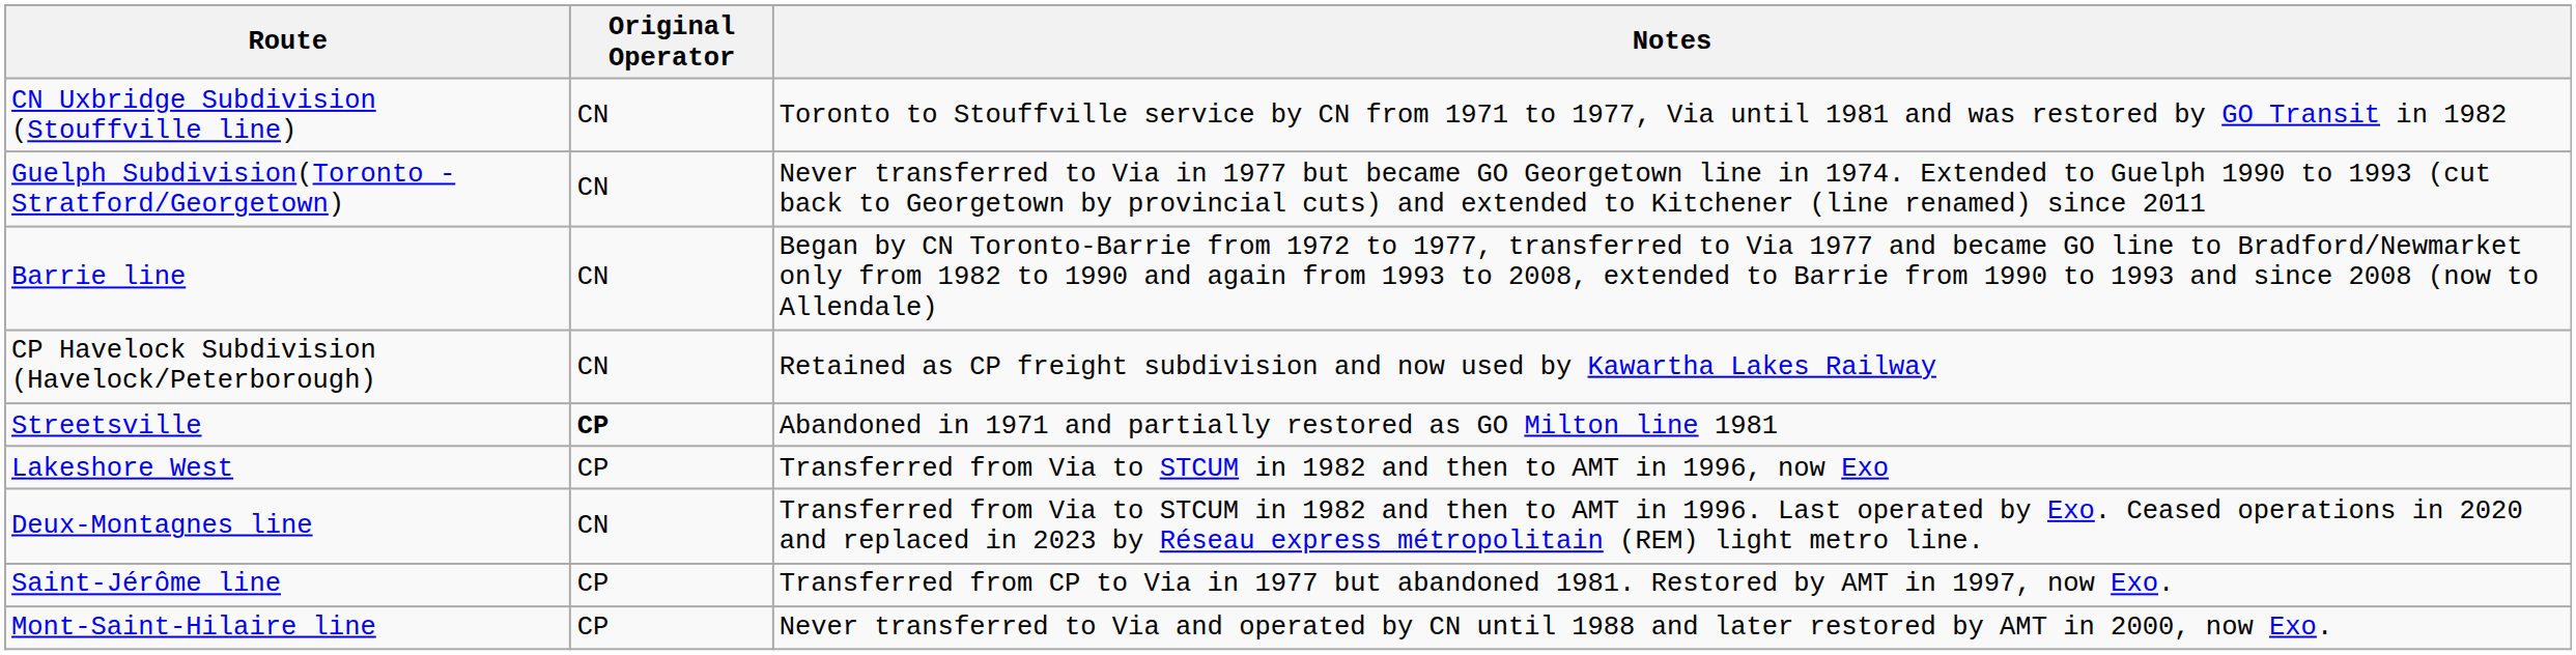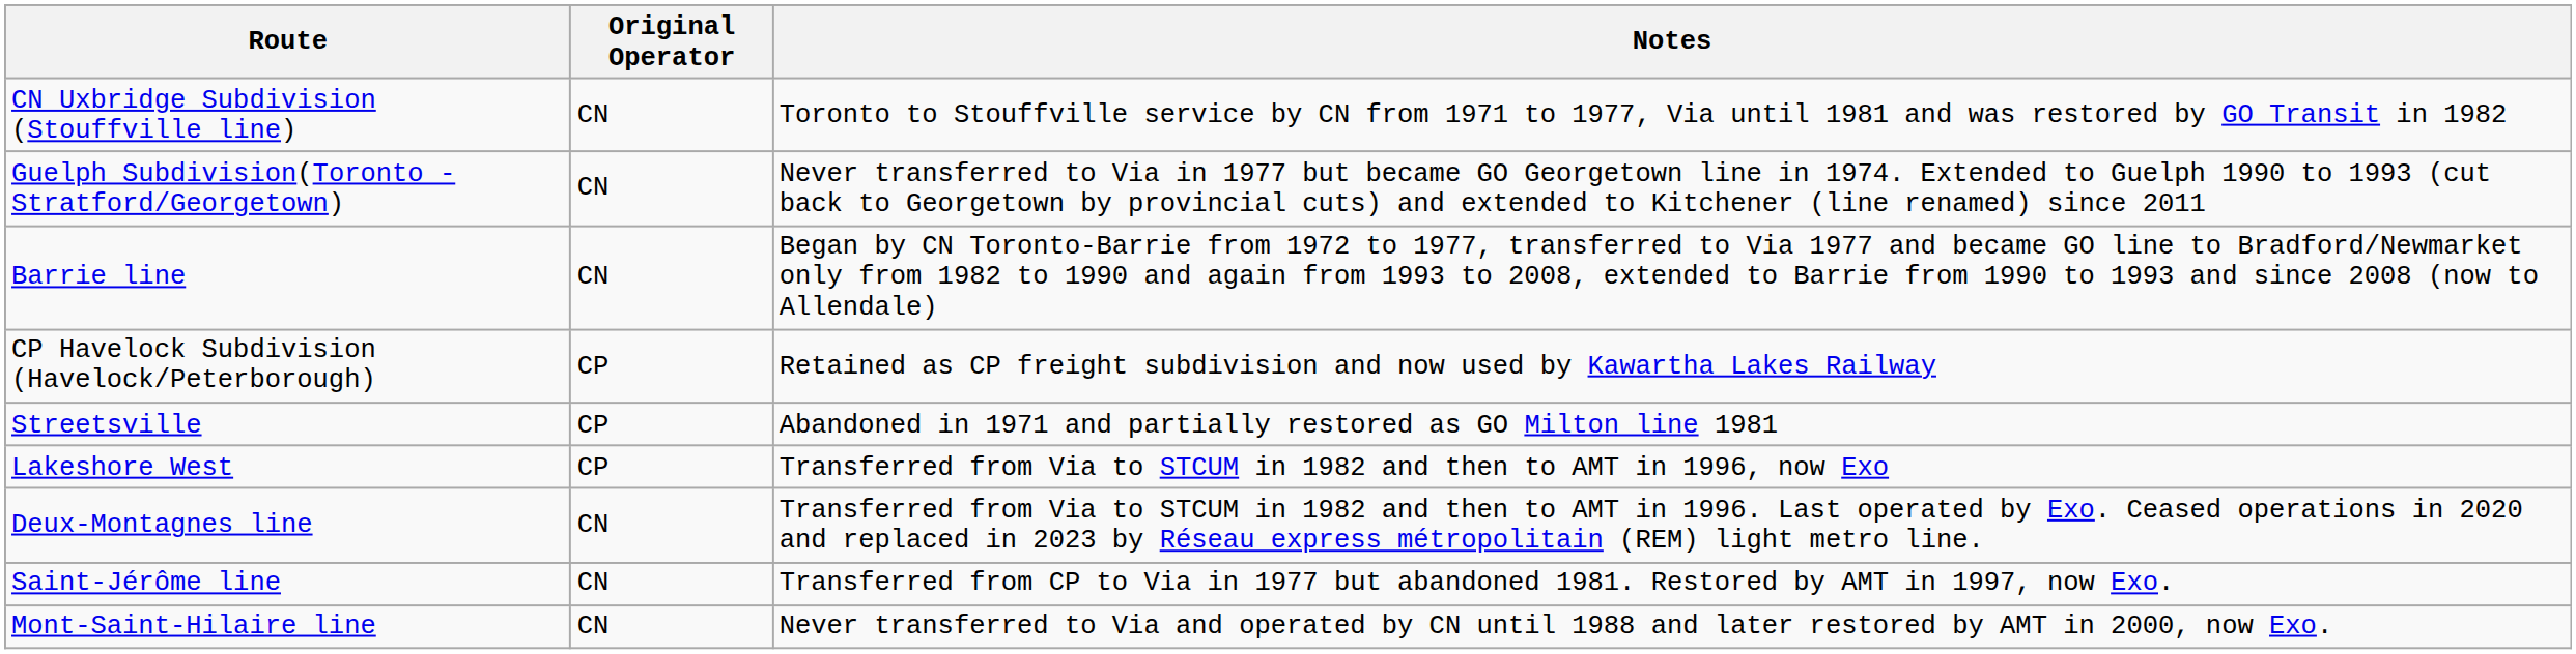 <table class="wikitable" style="width: 100%;">
 <tr>
 <th>Route</th>
 <th>Original Operator</th>
 <th>Notes</th>
 </tr>
 <tr>
 <td><a href='#'>CN Uxbridge Subdivision</a> (<a href='#'>Stouffville line</a>)</td>
 <td>CN</td>
 <td>Toronto to Stouffville service by CN from 1971 to 1977, Via until 1981 and was restored by <a href='#'>GO Transit</a> in 1982</td>
 </tr>
 <tr>
 <td><a href='#'>Guelph Subdivision</a>(<a href='#'>Toronto - Stratford/Georgetown</a>)</td>
 <td>CN</td>
 <td>Never transferred to Via in 1977 but became GO Georgetown line in 1974. Extended to Guelph 1990 to 1993 (cut back to Georgetown by provincial cuts) and extended to Kitchener (line renamed) since 2011</td>
 </tr>
 <tr>
 <td><a href='#'>Barrie line</a></td>
 <td>CN</td>
 <td>Began by CN Toronto-Barrie from 1972 to 1977, transferred to Via 1977 and became GO line to Bradford/Newmarket only from 1982 to 1990 and again from 1993 to 2008, extended to Barrie from 1990 to 1993 and since 2008 (now to Allendale)</td>
 </tr>
 <tr>
 <td>CP Havelock Subdivision (Havelock/Peterborough)</td>
-<td>CN</td>
+<td>CP</td>
 <td>Retained as CP freight subdivision and now used by <a href='#'>Kawartha Lakes Railway</a></td>
 </tr>
 <tr>
 <td><a href='#'>Streetsville</a></td>
-<td><strong>CP</strong></td>
+<td>CP</td>
 <td>Abandoned in 1971 and partially restored as GO <a href='#'>Milton line</a> 1981</td>
 </tr>
 <tr>
 <td><a href='#'>Lakeshore West</a></td>
 <td>CP</td>
 <td>Transferred from Via to <a href='#'>STCUM</a> in 1982 and then to AMT in 1996, now <a href='#'>Exo</a></td>
 </tr>
 <tr>
 <td><a href='#'>Deux-Montagnes line</a></td>
 <td>CN</td>
 <td>Transferred from Via to STCUM in 1982 and then to AMT in 1996. Last operated by <a href='#'>Exo</a>. Ceased operations in 2020 and replaced in 2023 by <a href='#'>Réseau express métropolitain</a> (REM) light metro line.</td>
 </tr>
 <tr>
 <td><a href='#'>Saint-Jérôme line</a></td>
-<td>CP</td>
+<td>CN</td>
 <td>Transferred from CP to Via in 1977 but abandoned 1981. Restored by AMT in 1997, now <a href='#'>Exo</a>.</td>
 </tr>
 <tr>
 <td><a href='#'>Mont-Saint-Hilaire line</a></td>
-<td>CP</td>
+<td>CN</td>
 <td>Never transferred to Via and operated by CN until 1988 and later restored by AMT in 2000, now <a href='#'>Exo</a>.</td>
 </tr>
 </table>
